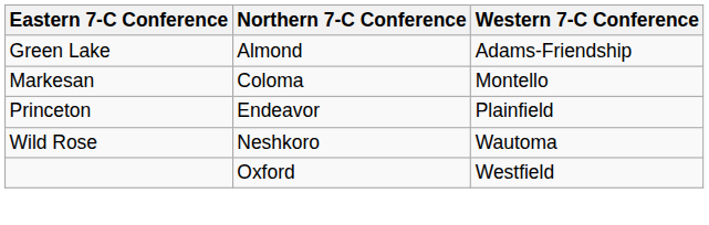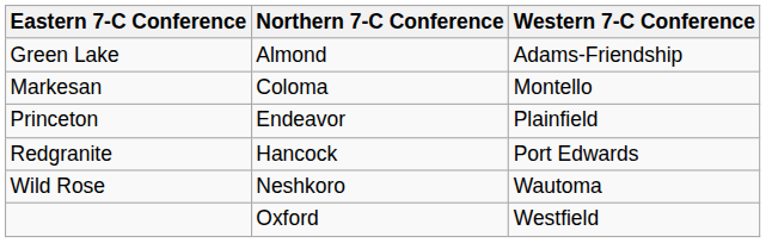 <table class="wikitable">
 <tr>
 <th>Eastern 7-C Conference</th>
 <th>Northern 7-C Conference</th>
 <th>Western 7-C Conference</th>
 </tr>
 <tr>
 <td>Green Lake</td>
 <td>Almond</td>
 <td>Adams-Friendship</td>
 </tr>
 <tr>
 <td>Markesan</td>
 <td>Coloma</td>
 <td>Montello</td>
 </tr>
 <tr>
 <td>Princeton</td>
 <td>Endeavor</td>
 <td>Plainfield</td>
 </tr>
 <tr>
+<td>Redgranite</td>
+<td>Hancock</td>
+<td>Port Edwards</td>
+</tr>
+<tr>
 <td>Wild Rose</td>
 <td>Neshkoro</td>
 <td>Wautoma</td>
 </tr>
 <tr>
 <td></td>
 <td>Oxford</td>
 <td>Westfield</td>
 </tr>
 </table>
